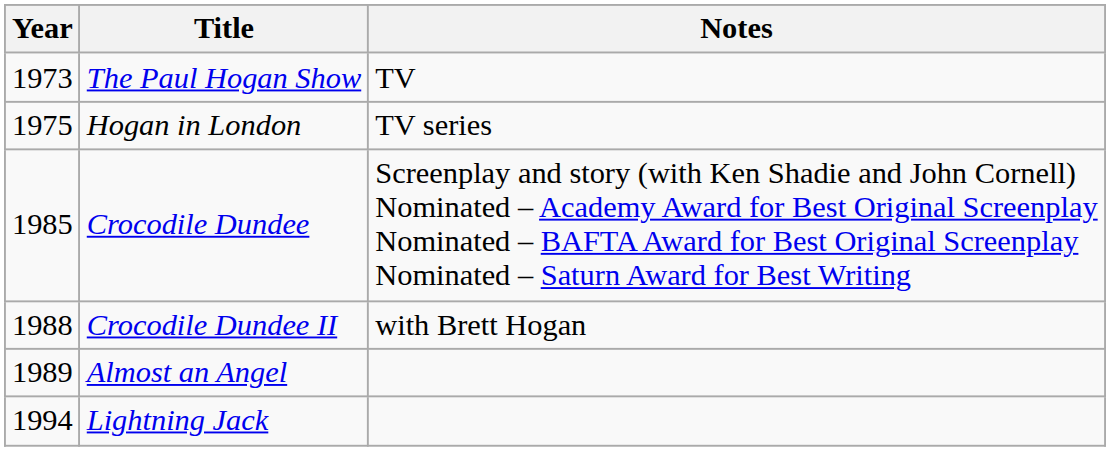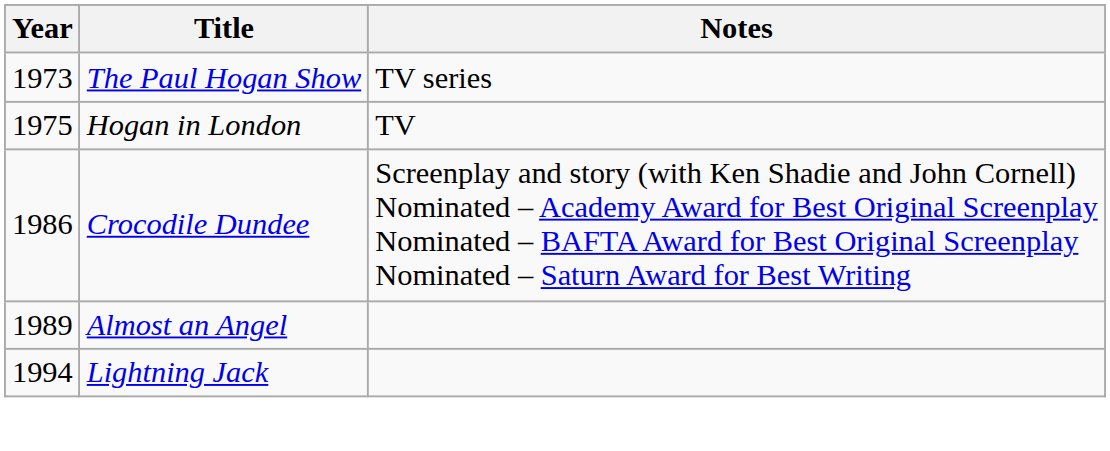 <table class="wikitable">
 <tr>
 <th>Year</th>
 <th>Title</th>
 <th>Notes</th>
 </tr>
 <tr>
 <td>1973</td>
 <td><em><a href='#'>The Paul Hogan Show</a></em></td>
-<td>TV</td>
+<td>TV series</td>
 </tr>
 <tr>
 <td>1975</td>
 <td><em>Hogan in London</em></td>
-<td>TV series</td>
+<td>TV</td>
 </tr>
 <tr>
-<td>1985</td>
+<td>1986</td>
 <td><em><a href='#'>Crocodile Dundee</a></em></td>
 <td>Screenplay and story (with Ken Shadie and John Cornell)<br>Nominated – <a href='#'>Academy Award for Best Original Screenplay</a><br>Nominated – <a href='#'>BAFTA Award for Best Original Screenplay</a><br>Nominated – <a href='#'>Saturn Award for Best Writing</a></td>
-</tr>
-<tr>
-<td>1988</td>
-<td><em><a href='#'>Crocodile Dundee II</a></em></td>
-<td>with Brett Hogan</td>
 </tr>
 <tr>
 <td>1989</td>
 <td><em><a href='#'>Almost an Angel</a></em></td>
 <td></td>
 </tr>
 <tr>
 <td>1994</td>
 <td><em><a href='#'>Lightning Jack</a></em></td>
 <td></td>
 </tr>
 </table>
